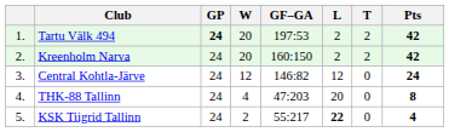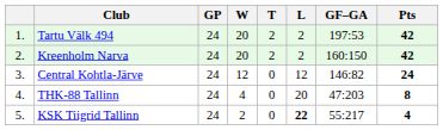 <table class="wikitable">
 <tr>
 <th width="30"></th>
 <th width="200">Club</th>
 <th width="30">GP</th>
 <th width="30">W</th>
+<th width="30">T</th>
+<th width="30">L</th>
 <th width="70">GF–GA</th>
-<th width="30">L</th>
-<th width="30">T</th>
 <th width="70">Pts</th>
 </tr>
 <tr bgcolor="#e6fae6" align="center">
 <td>1.</td>
 <td align="left"><a href='#'>Tartu Välk 494</a></td>
-<td><strong>24</strong></td>
+<td>24</td>
 <td>20</td>
-<td>197:53</td>
 <td>2</td>
 <td>2</td>
+<td>197:53</td>
 <td><strong>42</strong></td>
 </tr>
 <tr bgcolor="#e6fae6" align="center">
 <td>2.</td>
 <td align="left"><a href='#'>Kreenholm Narva</a></td>
 <td>24</td>
 <td>20</td>
-<td>160:150</td>
 <td>2</td>
 <td>2</td>
+<td>160:150</td>
 <td><strong>42</strong></td>
 </tr>
 <tr bgcolor="#FFFFFF" align="center">
 <td>3.</td>
 <td align="left"><a href='#'>Central Kohtla-Järve</a></td>
 <td>24</td>
 <td>12</td>
+<td>0</td>
+<td>12</td>
 <td>146:82</td>
-<td>12</td>
-<td>0</td>
 <td><strong>24</strong></td>
 </tr>
 <tr bgcolor="#FFFFFF" align="center">
 <td>4.</td>
 <td align="left"><a href='#'>THK-88 Tallinn</a></td>
 <td>24</td>
 <td>4</td>
+<td>0</td>
+<td>20</td>
 <td>47:203</td>
-<td>20</td>
-<td>0</td>
 <td><strong>8</strong></td>
 </tr>
 <tr bgcolor="#FFFFFF" align="center">
 <td>5.</td>
 <td align="left"><a href='#'>KSK Tiigrid Tallinn</a></td>
 <td>24</td>
 <td>2</td>
+<td>0</td>
+<td><strong>22</strong></td>
 <td>55:217</td>
-<td><strong>22</strong></td>
-<td>0</td>
 <td><strong>4</strong></td>
 </tr>
 </table>
